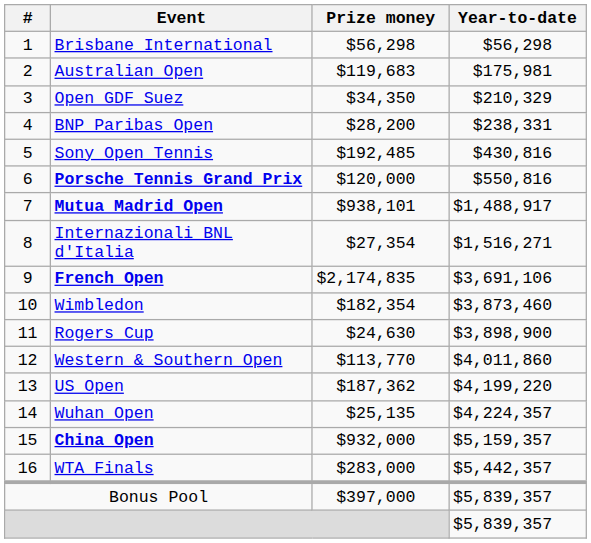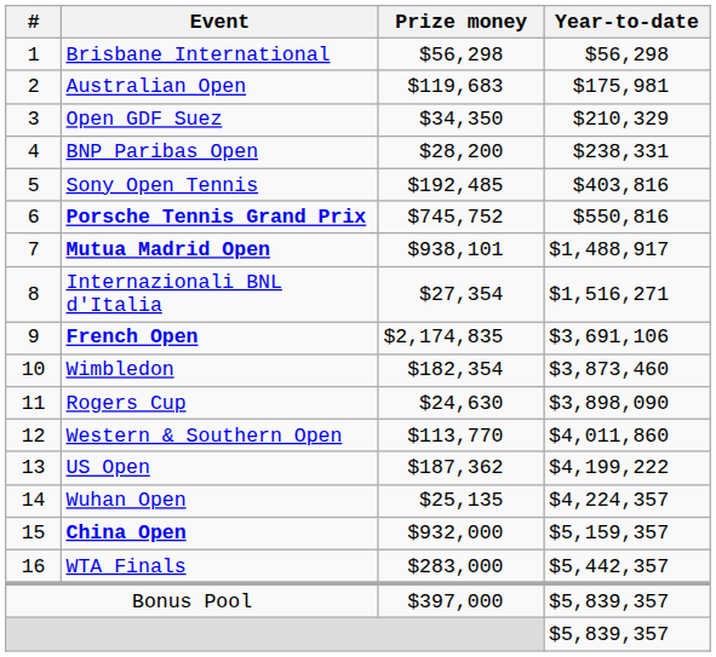 <table class="wikitable sortable">
 <tr>
 <th width=30>#</th>
 <th width=200>Event</th>
 <th>Prize money</th>
 <th>Year-to-date</th>
 </tr>
 <tr>
 <td align=center>1</td>
 <td><a href='#'>Brisbane International</a></td>
 <td align=right style="padding-right: 2em">$56,298</td>
 <td align=right style="padding-right: 2em">$56,298</td>
 </tr>
 <tr>
 <td align=center>2</td>
 <td><a href='#'>Australian Open</a></td>
 <td align=right style="padding-right: 2em">$119,683</td>
 <td align=right style="padding-right: 2em">$175,981</td>
 </tr>
 <tr>
 <td align=center>3</td>
 <td><a href='#'>Open GDF Suez</a></td>
 <td align=right style="padding-right: 2em">$34,350</td>
 <td align=right style="padding-right: 2em">$210,329</td>
 </tr>
 <tr>
 <td align=center>4</td>
 <td><a href='#'>BNP Paribas Open</a></td>
 <td align=right style="padding-right: 2em">$28,200</td>
 <td align=right style="padding-right: 2em">$238,331</td>
 </tr>
 <tr>
 <td align=center>5</td>
 <td><a href='#'>Sony Open Tennis</a></td>
 <td align=right style="padding-right: 2em">$192,485</td>
-<td align=right style="padding-right: 2em">$430,816</td>
+<td align=right style="padding-right: 2em">$403,816</td>
 </tr>
 <tr>
 <td align=center>6</td>
 <td><strong><a href='#'>Porsche Tennis Grand Prix</a></strong></td>
-<td align=right style="padding-right: 2em">$120,000</td>
+<td align=right style="padding-right: 2em">$745,752</td>
 <td align=right style="padding-right: 2em">$550,816</td>
 </tr>
 <tr>
 <td align=center>7</td>
 <td><strong><a href='#'>Mutua Madrid Open</a></strong></td>
 <td align=right style="padding-right: 2em">$938,101</td>
 <td align=right style="padding-right: 2em">$1,488,917</td>
 </tr>
 <tr>
 <td align=center>8</td>
 <td><a href='#'>Internazionali BNL d'Italia</a></td>
 <td align=right style="padding-right: 2em">$27,354</td>
 <td align=right style="padding-right: 2em">$1,516,271</td>
 </tr>
 <tr>
 <td align=center>9</td>
 <td><strong><a href='#'>French Open</a></strong></td>
 <td align=right style="padding-right: 2em">$2,174,835</td>
 <td align=right style="padding-right: 2em">$3,691,106</td>
 </tr>
 <tr>
 <td align=center>10</td>
 <td><a href='#'>Wimbledon</a></td>
 <td align=right style="padding-right: 2em">$182,354</td>
 <td align=right style="padding-right: 2em">$3,873,460</td>
 </tr>
 <tr>
 <td align=center>11</td>
 <td><a href='#'>Rogers Cup</a></td>
 <td align=right style="padding-right: 2em">$24,630</td>
-<td align=right style="padding-right: 2em">$3,898,900</td>
+<td align=right style="padding-right: 2em">$3,898,090</td>
 </tr>
 <tr>
 <td align=center>12</td>
 <td><a href='#'>Western & Southern Open</a></td>
 <td align=right style="padding-right: 2em">$113,770</td>
 <td align=right style="padding-right: 2em">$4,011,860</td>
 </tr>
 <tr>
 <td align=center>13</td>
 <td><a href='#'>US Open</a></td>
 <td align=right style="padding-right: 2em">$187,362</td>
-<td align=right style="padding-right: 2em">$4,199,220</td>
+<td align=right style="padding-right: 2em">$4,199,222</td>
 </tr>
 <tr>
 <td align=center>14</td>
 <td><a href='#'>Wuhan Open</a></td>
 <td align=right style="padding-right: 2em">$25,135</td>
 <td align=right style="padding-right: 2em">$4,224,357</td>
 </tr>
 <tr>
 <td align=center>15</td>
 <td><strong><a href='#'>China Open</a></strong></td>
 <td align=right style="padding-right: 2em">$932,000</td>
 <td align=right style="padding-right: 2em">$5,159,357</td>
 </tr>
 <tr>
 <td align=center>16</td>
 <td><a href='#'>WTA Finals</a></td>
 <td align=right style="padding-right: 2em">$283,000</td>
 <td align=right style="padding-right: 2em">$5,442,357</td>
 </tr>
 <tr style="text-align:center;border-top:3px solid darkgrey">
 <td colspan=2>Bonus Pool</td>
 <td align=right style="padding-right: 2em">$397,000</td>
 <td align=right style="padding-right: 2em">$5,839,357</td>
 </tr>
 <tr class="sortbottom">
 <td colspan=3 bgcolor=#DCDCDC></td>
 <td align=right style="padding-right: 2em">$5,839,357</td>
 </tr>
 </table>
